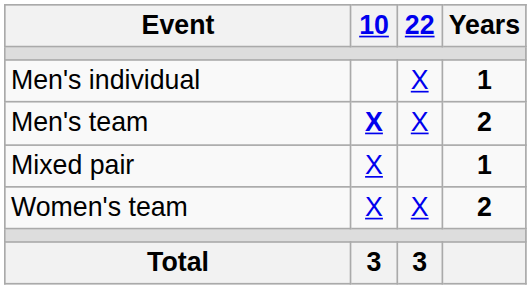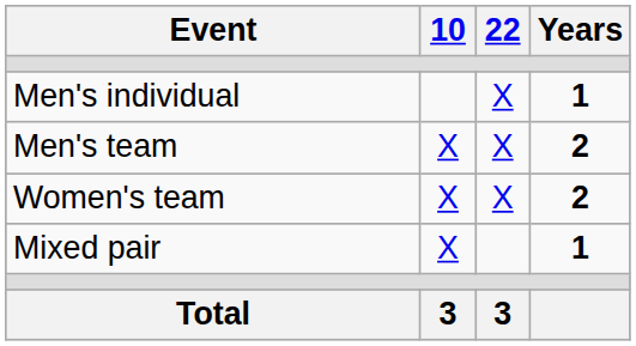 <table class="wikitable" style="text-align:center">
 <tr>
 <th width="200">Event</th>
 <th width=20><a href='#'>10</a></th>
 <th width=20><a href='#'>22</a></th>
 <th width=40>Years</th>
 </tr>
 <tr style="background:#DDDDDD;">
 <td colspan=4></td>
 </tr>
 <tr>
 <td align=left>Men's individual</td>
 <td></td>
 <td><a href='#'>X</a></td>
 <td><strong>1</strong></td>
 </tr>
 <tr>
 <td align=left>Men's team</td>
-<td><strong><a href='#'>X</a></strong></td>
+<td><a href='#'>X</a></td>
+<td><a href='#'>X</a></td>
+<td><strong>2</strong></td>
+</tr>
+<tr>
+<td align=left>Women's team</td>
+<td><a href='#'>X</a></td>
 <td><a href='#'>X</a></td>
 <td><strong>2</strong></td>
 </tr>
 <tr>
 <td align=left>Mixed pair</td>
 <td><a href='#'>X</a></td>
 <td></td>
 <td><strong>1</strong></td>
-</tr>
-<tr>
-<td align=left>Women's team</td>
-<td><a href='#'>X</a></td>
-<td><a href='#'>X</a></td>
-<td><strong>2</strong></td>
 </tr>
 <tr style="background:#DDDDDD;">
 <td colspan=4></td>
 </tr>
 <tr>
 <th>Total</th>
 <th>3</th>
 <th>3</th>
 <th></th>
 </tr>
 </table>
